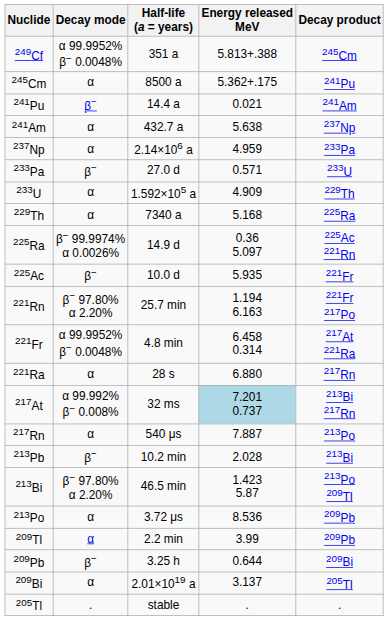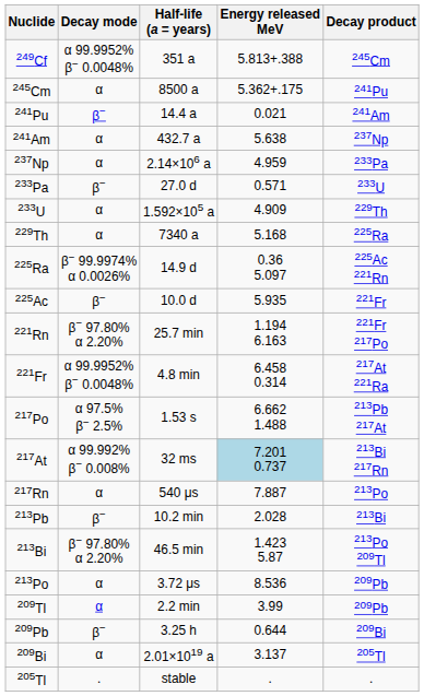 <table class="wikitable" style="margin:auto; text-align:center;">
 <tr>
 <th>Nuclide</th>
 <th>Decay mode</th>
 <th>Half-life<br>(<em>a</em> = years)</th>
 <th>Energy released<br>MeV</th>
 <th>Decay product</th>
 </tr>
 <tr>
 <td><a href='#'><sup>249</sup>Cf</a></td>
 <td>α 99.9952% <br> β<sup>−</sup> 0.0048%</td>
 <td>351 a</td>
 <td>5.813+.388</td>
 <td><a href='#'><sup>245</sup>Cm</a></td>
 </tr>
 <tr>
 <td><sup>245</sup>Cm</td>
 <td>α</td>
 <td>8500 a</td>
 <td>5.362+.175</td>
 <td><a href='#'><sup>241</sup>Pu</a></td>
 </tr>
 <tr>
 <td><sup>241</sup>Pu</td>
 <td><a href='#'>β<sup>−</sup></a></td>
 <td>14.4 a</td>
 <td>0.021</td>
 <td><a href='#'><sup>241</sup>Am</a></td>
 </tr>
 <tr>
 <td><sup>241</sup>Am</td>
 <td>α</td>
 <td>432.7 a</td>
 <td>5.638</td>
 <td><a href='#'><sup>237</sup>Np</a></td>
 </tr>
 <tr>
 <td><sup>237</sup>Np</td>
 <td>α</td>
 <td>2.14×10<sup>6</sup> a</td>
 <td>4.959</td>
 <td><a href='#'><sup>233</sup>Pa</a></td>
 </tr>
 <tr>
 <td><sup>233</sup>Pa</td>
 <td>β<sup>−</sup></td>
 <td>27.0 d</td>
 <td>0.571</td>
 <td><a href='#'><sup>233</sup>U</a></td>
 </tr>
 <tr>
 <td><sup>233</sup>U</td>
 <td>α</td>
 <td>1.592×10<sup>5</sup> a</td>
 <td>4.909</td>
 <td><a href='#'><sup>229</sup>Th</a></td>
 </tr>
 <tr>
 <td><sup>229</sup>Th</td>
 <td>α</td>
 <td>7340 a</td>
 <td>5.168</td>
 <td><a href='#'><sup>225</sup>Ra</a></td>
 </tr>
 <tr>
 <td><sup>225</sup>Ra</td>
 <td>β<sup>−</sup> 99.9974%<br>α 0.0026%</td>
 <td>14.9 d</td>
 <td>0.36<br>5.097</td>
 <td><a href='#'><sup>225</sup>Ac</a><br><a href='#'><sup>221</sup>Rn</a></td>
 </tr>
 <tr>
 <td><sup>225</sup>Ac</td>
 <td>β<sup>−</sup></td>
 <td>10.0 d</td>
 <td>5.935</td>
 <td><a href='#'><sup>221</sup>Fr</a></td>
 </tr>
 <tr>
 <td><sup>221</sup>Rn</td>
 <td>β<sup>−</sup> 97.80% <br>  α 2.20%</td>
 <td>25.7 min</td>
 <td>1.194<br>6.163</td>
 <td><a href='#'><sup>221</sup>Fr</a><br><a href='#'><sup>217</sup>Po</a></td>
 </tr>
 <tr>
 <td><sup>221</sup>Fr</td>
 <td>α 99.9952% <br> β<sup>−</sup> 0.0048%</td>
 <td>4.8 min</td>
 <td>6.458<br> 0.314</td>
 <td><a href='#'><sup>217</sup>At</a><br><a href='#'><sup>221</sup>Ra</a></td>
 </tr>
 <tr>
-<td><sup>221</sup>Ra</td>
-<td>α</td>
-<td>28 s</td>
-<td>6.880</td>
-<td><a href='#'><sup>217</sup>Rn</a></td>
+<td><sup>217</sup>Po</td>
+<td>α 97.5% <br> β<sup>−</sup> 2.5%</td>
+<td>1.53 s</td>
+<td>6.662<br>1.488</td>
+<td><a href='#'><sup>213</sup>Pb</a> <br> <a href='#'><sup>217</sup>At</a></td>
 </tr>
 <tr>
 <td><sup>217</sup>At</td>
 <td>α 99.992% <br> β<sup>−</sup> 0.008%</td>
 <td>32 ms</td>
 <td style="background: lightblue;">7.201 <br> 0.737</td>
 <td><a href='#'><sup>213</sup>Bi</a> <br> <a href='#'><sup>217</sup>Rn</a></td>
 </tr>
 <tr>
 <td><sup>217</sup>Rn</td>
 <td>α</td>
 <td>540 μs</td>
 <td>7.887</td>
 <td><a href='#'><sup>213</sup>Po</a></td>
 </tr>
 <tr>
 <td><sup>213</sup>Pb</td>
 <td>β<sup>−</sup></td>
 <td>10.2 min</td>
 <td>2.028</td>
 <td><a href='#'><sup>213</sup>Bi</a></td>
 </tr>
 <tr>
 <td><sup>213</sup>Bi</td>
 <td>β<sup>−</sup> 97.80% <br>  α 2.20%</td>
 <td>46.5 min</td>
 <td>1.423 <br> 5.87</td>
 <td><a href='#'><sup>213</sup>Po</a> <br> <a href='#'><sup>209</sup>Tl</a></td>
 </tr>
 <tr>
 <td><sup>213</sup>Po</td>
 <td>α</td>
 <td>3.72 μs</td>
 <td>8.536</td>
 <td><a href='#'><sup>209</sup>Pb</a></td>
 </tr>
 <tr>
 <td><sup>209</sup>Tl</td>
 <td><a href='#'>α</a></td>
 <td>2.2 min</td>
 <td>3.99</td>
 <td><a href='#'><sup>209</sup>Pb</a></td>
 </tr>
 <tr>
 <td><sup>209</sup>Pb</td>
 <td>β<sup>−</sup></td>
 <td>3.25 h</td>
 <td>0.644</td>
 <td><a href='#'><sup>209</sup>Bi</a></td>
 </tr>
 <tr>
 <td><sup>209</sup>Bi</td>
 <td>α</td>
 <td>2.01×10<sup>19</sup> a</td>
 <td>3.137</td>
 <td><a href='#'><sup>205</sup>Tl</a></td>
 </tr>
 <tr>
 <td><sup>205</sup>Tl</td>
 <td>.</td>
 <td>stable</td>
 <td>.</td>
 <td>.</td>
 </tr>
 </table>
